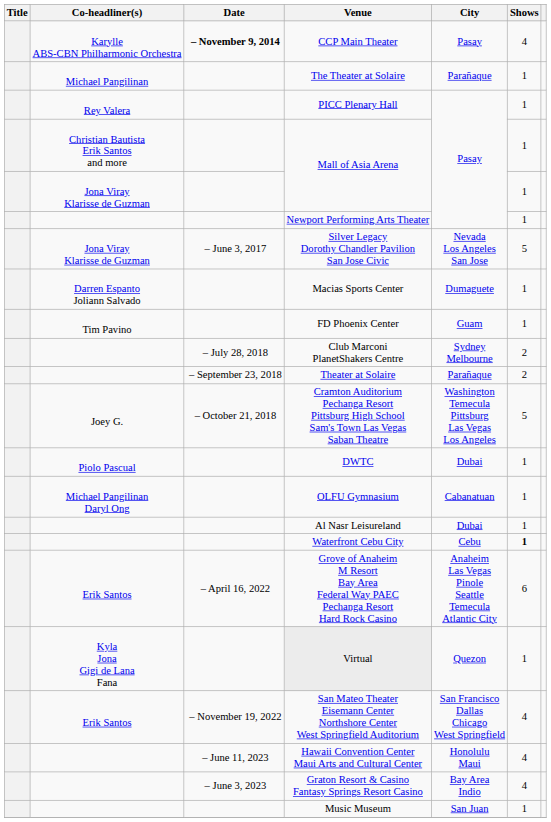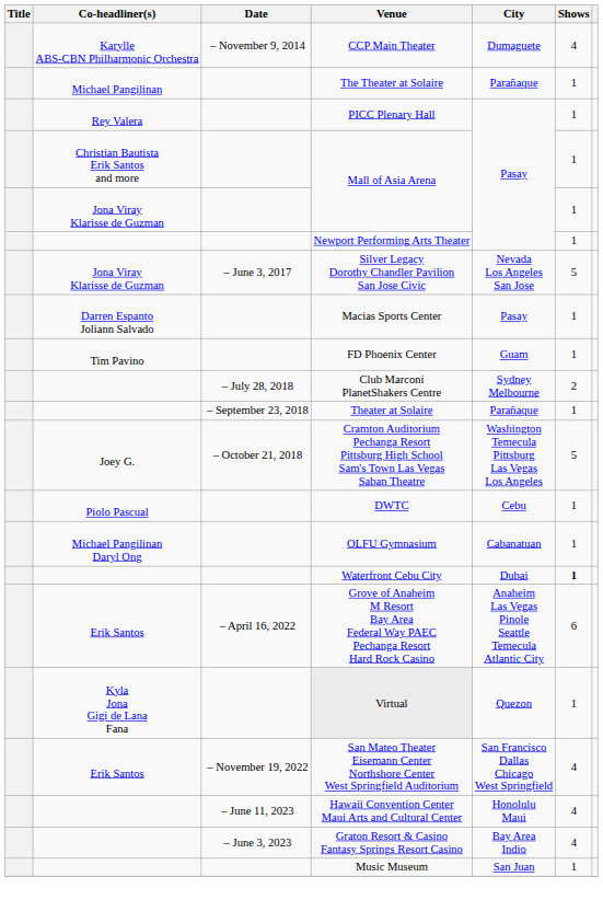 <table class="wikitable sortable plainrowheaders sortable" style="text-align:center;">
 <tr style="background:#ccc; text-align:center;">
 <th scope="col">Title</th>
 <th scope="col">Co-headliner(s)</th>
 <th scope="col">Date</th>
 <th scope="col">Venue</th>
 <th scope="col">City</th>
 <th scope="col">Shows</th>
 <th scope="col" class="unsortable"></th>
 </tr>
 <tr>
 <th scope="row"></th>
 <td><br><a href='#'>Karylle</a><br><a href='#'>ABS-CBN Philharmonic Orchestra</a></td>
-<td><strong> – November 9, 2014</strong></td>
+<td> – November 9, 2014</td>
 <td><a href='#'>CCP Main Theater</a></td>
-<td><a href='#'>Pasay</a></td>
+<td><a href='#'>Dumaguete</a></td>
 <td>4</td>
 <td></td>
 </tr>
 <tr>
 <th scope="row"></th>
 <td><br><a href='#'>Michael Pangilinan</a></td>
 <td></td>
 <td><a href='#'>The Theater at Solaire</a></td>
 <td><a href='#'>Parañaque</a></td>
 <td>1</td>
 <td></td>
 </tr>
 <tr>
 <th scope="row"></th>
 <td><br><a href='#'>Rey Valera</a></td>
 <td></td>
 <td><a href='#'>PICC Plenary Hall</a></td>
 <td rowspan="4"><a href='#'>Pasay</a></td>
 <td>1</td>
 <td></td>
 </tr>
 <tr>
 <th scope="row"></th>
 <td><br><a href='#'>Christian Bautista</a><br><a href='#'>Erik Santos</a><br>and more</td>
 <td></td>
 <td rowspan="2"><a href='#'>Mall of Asia Arena</a></td>
 <td>1</td>
 <td></td>
 </tr>
 <tr>
 <th scope="row"></th>
 <td><br><a href='#'>Jona Viray</a><br><a href='#'>Klarisse de Guzman</a></td>
 <td></td>
 <td>1</td>
 <td></td>
 </tr>
 <tr>
 <th scope="row"></th>
 <td></td>
 <td></td>
 <td><a href='#'>Newport Performing Arts Theater</a></td>
 <td>1</td>
 <td></td>
 </tr>
 <tr>
 <th scope="row"></th>
 <td><br><a href='#'>Jona Viray</a><br><a href='#'>Klarisse de Guzman</a></td>
 <td> – June 3, 2017</td>
 <td><a href='#'>Silver Legacy</a><br><a href='#'>Dorothy Chandler Pavilion</a><br><a href='#'>San Jose Civic</a></td>
 <td><a href='#'>Nevada</a><br><a href='#'>Los Angeles</a><br><a href='#'>San Jose</a></td>
 <td>5</td>
 <td></td>
 </tr>
 <tr>
 <th scope="row"></th>
 <td><br><a href='#'>Darren Espanto</a><br>Joliann Salvado</td>
 <td></td>
 <td>Macias Sports Center</td>
-<td><a href='#'>Dumaguete</a></td>
+<td><a href='#'>Pasay</a></td>
 <td>1</td>
 <td></td>
 </tr>
 <tr>
 <th scope="row"></th>
 <td><br>Tim Pavino</td>
 <td></td>
 <td>FD Phoenix Center</td>
 <td><a href='#'>Guam</a></td>
 <td>1</td>
 <td></td>
 </tr>
 <tr>
 <th scope="row"></th>
 <td></td>
 <td> – July 28, 2018</td>
 <td>Club Marconi<br>PlanetShakers Centre</td>
 <td><a href='#'>Sydney</a><br><a href='#'>Melbourne</a></td>
 <td>2</td>
 <td></td>
 </tr>
 <tr>
 <th scope="row"></th>
 <td></td>
 <td> – September 23, 2018</td>
 <td><a href='#'>Theater at Solaire</a></td>
 <td><a href='#'>Parañaque</a></td>
-<td>2</td>
+<td>1</td>
 <td></td>
 </tr>
 <tr>
 <th scope="row"></th>
 <td><br>Joey G.</td>
 <td> – October 21, 2018</td>
 <td><a href='#'>Cramton Auditorium</a><br><a href='#'>Pechanga Resort</a><br><a href='#'>Pittsburg High School</a><br><a href='#'>Sam's Town Las Vegas</a><br><a href='#'>Saban Theatre</a></td>
 <td><a href='#'>Washington</a><br><a href='#'>Temecula</a><br><a href='#'>Pittsburg</a><br><a href='#'>Las Vegas</a><br><a href='#'>Los Angeles</a></td>
 <td>5</td>
 <td></td>
 </tr>
 <tr>
 <th scope="row"></th>
 <td><br><a href='#'>Piolo Pascual</a></td>
 <td></td>
 <td><a href='#'>DWTC</a></td>
-<td><a href='#'>Dubai</a></td>
+<td><a href='#'>Cebu</a></td>
 <td>1</td>
 <td></td>
 </tr>
 <tr>
 <th scope="row"></th>
 <td><br><a href='#'>Michael Pangilinan</a><br><a href='#'>Daryl Ong</a></td>
 <td></td>
 <td><a href='#'>OLFU Gymnasium</a></td>
 <td><a href='#'>Cabanatuan</a></td>
 <td>1</td>
 <td></td>
 </tr>
 <tr>
 <th scope="row"></th>
 <td></td>
 <td></td>
-<td>Al Nasr Leisureland</td>
+<td><a href='#'>Waterfront Cebu City</a></td>
 <td><a href='#'>Dubai</a></td>
-<td>1</td>
-<td></td>
-</tr>
-<tr>
-<th scope="row"></th>
-<td></td>
-<td></td>
-<td><a href='#'>Waterfront Cebu City</a></td>
-<td><a href='#'>Cebu</a></td>
 <td><strong>1</strong></td>
 <td></td>
 </tr>
 <tr>
 <th scope="row"></th>
 <td><br><a href='#'>Erik Santos</a></td>
 <td> – April 16, 2022</td>
 <td><a href='#'>Grove of Anaheim</a><br><a href='#'>M Resort</a><br><a href='#'>Bay Area</a><br><a href='#'>Federal Way PAEC</a><br><a href='#'>Pechanga Resort</a><br><a href='#'>Hard Rock Casino</a></td>
 <td><a href='#'>Anaheim</a><br><a href='#'>Las Vegas</a><br><a href='#'>Pinole</a><br><a href='#'>Seattle</a><br><a href='#'>Temecula</a><br><a href='#'>Atlantic City</a></td>
 <td>6</td>
 <td></td>
 </tr>
 <tr>
 <th scope="row"></th>
 <td><br><a href='#'>Kyla</a><br><a href='#'>Jona</a><br><a href='#'>Gigi de Lana</a><br>Fana</td>
 <td></td>
 <td style="background:#ECECEC;">Virtual</td>
 <td><a href='#'>Quezon</a></td>
 <td>1</td>
 <td></td>
 </tr>
 <tr>
 <th scope="row"></th>
 <td><br><a href='#'>Erik Santos</a></td>
 <td> – November 19, 2022</td>
 <td><a href='#'>San Mateo Theater</a><br><a href='#'>Eisemann Center</a><br><a href='#'>Northshore Center</a><br><a href='#'>West Springfield Auditorium</a></td>
 <td><a href='#'>San Francisco</a><br><a href='#'>Dallas</a><br><a href='#'>Chicago</a><br><a href='#'>West Springfield</a></td>
 <td>4</td>
 <td></td>
 </tr>
 <tr>
 <th scope="row"></th>
 <td></td>
 <td> – June 11, 2023</td>
 <td><a href='#'>Hawaii Convention Center</a><br><a href='#'>Maui Arts and Cultural Center</a></td>
 <td><a href='#'>Honolulu</a><br><a href='#'>Maui</a></td>
 <td>4</td>
 <td></td>
 </tr>
 <tr>
 <th scope="row"></th>
 <td></td>
 <td> – June 3, 2023</td>
 <td><a href='#'>Graton Resort & Casino</a><br><a href='#'>Fantasy Springs Resort Casino</a></td>
 <td><a href='#'>Bay Area</a><br><a href='#'>Indio</a></td>
 <td>4</td>
 <td></td>
 </tr>
 <tr>
 <th scope="row"></th>
 <td></td>
 <td></td>
 <td>Music Museum</td>
 <td><a href='#'>San Juan</a></td>
 <td>1</td>
 <td></td>
 </tr>
 <tr>
 </tr>
 </table>
